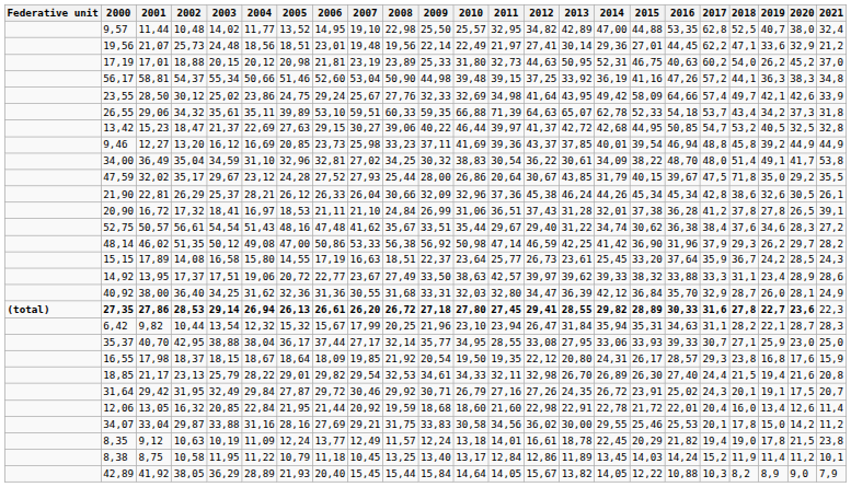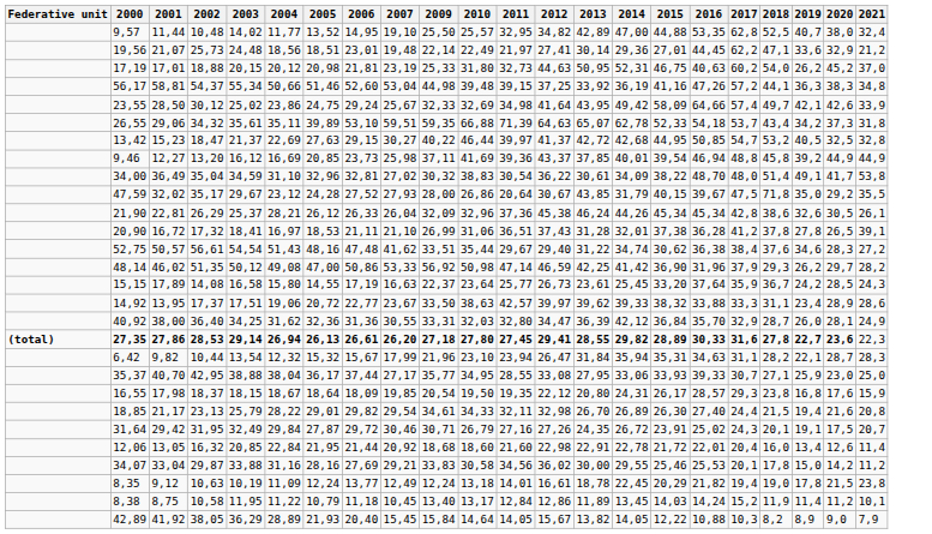 <table class="wikitable sortable">
 <tr>
 <th>Federative unit</th>
 <th>2000</th>
 <th>2001</th>
 <th>2002</th>
 <th>2003</th>
 <th>2004</th>
 <th>2005</th>
 <th>2006</th>
 <th>2007</th>
-<th>2008</th>
 <th>2009</th>
 <th>2010</th>
 <th>2011</th>
 <th>2012</th>
 <th>2013</th>
 <th>2014</th>
 <th>2015</th>
 <th>2016</th>
 <th>2017</th>
 <th>2018</th>
 <th>2019</th>
 <th>2020</th>
 <th>2021</th>
 </tr>
 <tr>
 <td></td>
 <td>9,57</td>
 <td>11,44</td>
 <td>10,48</td>
 <td>14,02</td>
 <td>11,77</td>
 <td>13,52</td>
 <td>14,95</td>
 <td>19,10</td>
-<td>22,98</td>
 <td>25,50</td>
 <td>25,57</td>
 <td>32,95</td>
 <td>34,82</td>
 <td>42,89</td>
 <td>47,00</td>
 <td>44,88</td>
 <td>53,35</td>
 <td>62,8</td>
 <td>52,5</td>
 <td>40,7</td>
 <td>38,0</td>
 <td>32,4</td>
 </tr>
 <tr>
 <td></td>
 <td>19,56</td>
 <td>21,07</td>
 <td>25,73</td>
 <td>24,48</td>
 <td>18,56</td>
 <td>18,51</td>
 <td>23,01</td>
 <td>19,48</td>
-<td>19,56</td>
 <td>22,14</td>
 <td>22,49</td>
 <td>21,97</td>
 <td>27,41</td>
 <td>30,14</td>
 <td>29,36</td>
 <td>27,01</td>
 <td>44,45</td>
 <td>62,2</td>
 <td>47,1</td>
 <td>33,6</td>
 <td>32,9</td>
 <td>21,2</td>
 </tr>
 <tr>
 <td></td>
 <td>17,19</td>
 <td>17,01</td>
 <td>18,88</td>
 <td>20,15</td>
 <td>20,12</td>
 <td>20,98</td>
 <td>21,81</td>
 <td>23,19</td>
-<td>23,89</td>
 <td>25,33</td>
 <td>31,80</td>
 <td>32,73</td>
 <td>44,63</td>
 <td>50,95</td>
 <td>52,31</td>
 <td>46,75</td>
 <td>40,63</td>
 <td>60,2</td>
 <td>54,0</td>
 <td>26,2</td>
 <td>45,2</td>
 <td>37,0</td>
 </tr>
 <tr>
 <td></td>
 <td>56,17</td>
 <td>58,81</td>
 <td>54,37</td>
 <td>55,34</td>
 <td>50,66</td>
 <td>51,46</td>
 <td>52,60</td>
 <td>53,04</td>
-<td>50,90</td>
 <td>44,98</td>
 <td>39,48</td>
 <td>39,15</td>
 <td>37,25</td>
 <td>33,92</td>
 <td>36,19</td>
 <td>41,16</td>
 <td>47,26</td>
 <td>57,2</td>
 <td>44,1</td>
 <td>36,3</td>
 <td>38,3</td>
 <td>34,8</td>
 </tr>
 <tr>
 <td></td>
 <td>23,55</td>
 <td>28,50</td>
 <td>30,12</td>
 <td>25,02</td>
 <td>23,86</td>
 <td>24,75</td>
 <td>29,24</td>
 <td>25,67</td>
-<td>27,76</td>
 <td>32,33</td>
 <td>32,69</td>
 <td>34,98</td>
 <td>41,64</td>
 <td>43,95</td>
 <td>49,42</td>
 <td>58,09</td>
 <td>64,66</td>
 <td>57,4</td>
 <td>49,7</td>
 <td>42,1</td>
 <td>42,6</td>
 <td>33,9</td>
 </tr>
 <tr>
 <td></td>
 <td>26,55</td>
 <td>29,06</td>
 <td>34,32</td>
 <td>35,61</td>
 <td>35,11</td>
 <td>39,89</td>
 <td>53,10</td>
 <td>59,51</td>
-<td>60,33</td>
 <td>59,35</td>
 <td>66,88</td>
 <td>71,39</td>
 <td>64,63</td>
 <td>65,07</td>
 <td>62,78</td>
 <td>52,33</td>
 <td>54,18</td>
 <td>53,7</td>
 <td>43,4</td>
 <td>34,2</td>
 <td>37,3</td>
 <td>31,8</td>
 </tr>
 <tr>
 <td></td>
 <td>13,42</td>
 <td>15,23</td>
 <td>18,47</td>
 <td>21,37</td>
 <td>22,69</td>
 <td>27,63</td>
 <td>29,15</td>
 <td>30,27</td>
-<td>39,06</td>
 <td>40,22</td>
 <td>46,44</td>
 <td>39,97</td>
 <td>41,37</td>
 <td>42,72</td>
 <td>42,68</td>
 <td>44,95</td>
 <td>50,85</td>
 <td>54,7</td>
 <td>53,2</td>
 <td>40,5</td>
 <td>32,5</td>
 <td>32,8</td>
 </tr>
 <tr>
 <td></td>
 <td>9,46</td>
 <td>12,27</td>
 <td>13,20</td>
 <td>16,12</td>
 <td>16,69</td>
 <td>20,85</td>
 <td>23,73</td>
 <td>25,98</td>
-<td>33,23</td>
 <td>37,11</td>
 <td>41,69</td>
 <td>39,36</td>
 <td>43,37</td>
 <td>37,85</td>
 <td>40,01</td>
 <td>39,54</td>
 <td>46,94</td>
 <td>48,8</td>
 <td>45,8</td>
 <td>39,2</td>
 <td>44,9</td>
 <td>44,9</td>
 </tr>
 <tr>
 <td></td>
 <td>34,00</td>
 <td>36,49</td>
 <td>35,04</td>
 <td>34,59</td>
 <td>31,10</td>
 <td>32,96</td>
 <td>32,81</td>
 <td>27,02</td>
-<td>34,25</td>
 <td>30,32</td>
 <td>38,83</td>
 <td>30,54</td>
 <td>36,22</td>
 <td>30,61</td>
 <td>34,09</td>
 <td>38,22</td>
 <td>48,70</td>
 <td>48,0</td>
 <td>51,4</td>
 <td>49,1</td>
 <td>41,7</td>
 <td>53,8</td>
 </tr>
 <tr>
 <td></td>
 <td>47,59</td>
 <td>32,02</td>
 <td>35,17</td>
 <td>29,67</td>
 <td>23,12</td>
 <td>24,28</td>
 <td>27,52</td>
 <td>27,93</td>
-<td>25,44</td>
 <td>28,00</td>
 <td>26,86</td>
 <td>20,64</td>
 <td>30,67</td>
 <td>43,85</td>
 <td>31,79</td>
 <td>40,15</td>
 <td>39,67</td>
 <td>47,5</td>
 <td>71,8</td>
 <td>35,0</td>
 <td>29,2</td>
 <td>35,5</td>
 </tr>
 <tr>
 <td></td>
 <td>21,90</td>
 <td>22,81</td>
 <td>26,29</td>
 <td>25,37</td>
 <td>28,21</td>
 <td>26,12</td>
 <td>26,33</td>
 <td>26,04</td>
-<td>30,66</td>
 <td>32,09</td>
 <td>32,96</td>
 <td>37,36</td>
 <td>45,38</td>
 <td>46,24</td>
 <td>44,26</td>
 <td>45,34</td>
 <td>45,34</td>
 <td>42,8</td>
 <td>38,6</td>
 <td>32,6</td>
 <td>30,5</td>
 <td>26,1</td>
 </tr>
 <tr>
 <td></td>
 <td>20,90</td>
 <td>16,72</td>
 <td>17,32</td>
 <td>18,41</td>
 <td>16,97</td>
 <td>18,53</td>
 <td>21,11</td>
 <td>21,10</td>
-<td>24,84</td>
 <td>26,99</td>
 <td>31,06</td>
 <td>36,51</td>
 <td>37,43</td>
 <td>31,28</td>
 <td>32,01</td>
 <td>37,38</td>
 <td>36,28</td>
 <td>41,2</td>
 <td>37,8</td>
 <td>27,8</td>
 <td>26,5</td>
 <td>39,1</td>
 </tr>
 <tr>
 <td></td>
 <td>52,75</td>
 <td>50,57</td>
 <td>56,61</td>
 <td>54,54</td>
 <td>51,43</td>
 <td>48,16</td>
 <td>47,48</td>
 <td>41,62</td>
-<td>35,67</td>
 <td>33,51</td>
 <td>35,44</td>
 <td>29,67</td>
 <td>29,40</td>
 <td>31,22</td>
 <td>34,74</td>
 <td>30,62</td>
 <td>36,38</td>
 <td>38,4</td>
 <td>37,6</td>
 <td>34,6</td>
 <td>28,3</td>
 <td>27,2</td>
 </tr>
 <tr>
 <td></td>
 <td>48,14</td>
 <td>46,02</td>
 <td>51,35</td>
 <td>50,12</td>
 <td>49,08</td>
 <td>47,00</td>
 <td>50,86</td>
 <td>53,33</td>
-<td>56,38</td>
 <td>56,92</td>
 <td>50,98</td>
 <td>47,14</td>
 <td>46,59</td>
 <td>42,25</td>
 <td>41,42</td>
 <td>36,90</td>
 <td>31,96</td>
 <td>37,9</td>
 <td>29,3</td>
 <td>26,2</td>
 <td>29,7</td>
 <td>28,2</td>
 </tr>
 <tr>
 <td></td>
 <td>15,15</td>
 <td>17,89</td>
 <td>14,08</td>
 <td>16,58</td>
 <td>15,80</td>
 <td>14,55</td>
 <td>17,19</td>
 <td>16,63</td>
-<td>18,51</td>
 <td>22,37</td>
 <td>23,64</td>
 <td>25,77</td>
 <td>26,73</td>
 <td>23,61</td>
 <td>25,45</td>
 <td>33,20</td>
 <td>37,64</td>
 <td>35,9</td>
 <td>36,7</td>
 <td>24,2</td>
 <td>28,5</td>
 <td>24,3</td>
 </tr>
 <tr>
 <td></td>
 <td>14,92</td>
 <td>13,95</td>
 <td>17,37</td>
 <td>17,51</td>
 <td>19,06</td>
 <td>20,72</td>
 <td>22,77</td>
 <td>23,67</td>
-<td>27,49</td>
 <td>33,50</td>
 <td>38,63</td>
 <td>42,57</td>
 <td>39,97</td>
 <td>39,62</td>
 <td>39,33</td>
 <td>38,32</td>
 <td>33,88</td>
 <td>33,3</td>
 <td>31,1</td>
 <td>23,4</td>
 <td>28,9</td>
 <td>28,6</td>
 </tr>
 <tr>
 <td></td>
 <td>40,92</td>
 <td>38,00</td>
 <td>36,40</td>
 <td>34,25</td>
 <td>31,62</td>
 <td>32,36</td>
 <td>31,36</td>
 <td>30,55</td>
-<td>31,68</td>
 <td>33,31</td>
 <td>32,03</td>
 <td>32,80</td>
 <td>34,47</td>
 <td>36,39</td>
 <td>42,12</td>
 <td>36,84</td>
 <td>35,70</td>
 <td>32,9</td>
 <td>28,7</td>
 <td>26,0</td>
 <td>28,1</td>
 <td>24,9</td>
 </tr>
 <tr>
 <td><strong> (total)</strong></td>
 <td><strong>27,35</strong></td>
 <td><strong>27,86</strong></td>
 <td><strong>28,53</strong></td>
 <td><strong>29,14</strong></td>
 <td><strong>26,94</strong></td>
 <td><strong>26,13</strong></td>
 <td><strong>26,61</strong></td>
 <td><strong>26,20</strong></td>
-<td><strong>26,72</strong></td>
 <td><strong>27,18</strong></td>
 <td><strong>27,80</strong></td>
 <td><strong>27,45</strong></td>
 <td><strong>29,41</strong></td>
 <td><strong>28,55</strong></td>
 <td><strong>29,82</strong></td>
 <td><strong>28,89</strong></td>
 <td><strong>30,33</strong></td>
 <td><strong>31,6</strong></td>
 <td><strong>27,8</strong></td>
 <td><strong>22,7</strong></td>
 <td><strong>23,6</strong></td>
 <td>22,3</td>
 </tr>
 <tr>
 <td></td>
 <td>6,42</td>
 <td>9,82</td>
 <td>10,44</td>
 <td>13,54</td>
 <td>12,32</td>
 <td>15,32</td>
 <td>15,67</td>
 <td>17,99</td>
-<td>20,25</td>
 <td>21,96</td>
 <td>23,10</td>
 <td>23,94</td>
 <td>26,47</td>
 <td>31,84</td>
 <td>35,94</td>
 <td>35,31</td>
 <td>34,63</td>
 <td>31,1</td>
 <td>28,2</td>
 <td>22,1</td>
 <td>28,7</td>
 <td>28,3</td>
 </tr>
 <tr>
 <td></td>
 <td>35,37</td>
 <td>40,70</td>
 <td>42,95</td>
 <td>38,88</td>
 <td>38,04</td>
 <td>36,17</td>
 <td>37,44</td>
 <td>27,17</td>
-<td>32,14</td>
 <td>35,77</td>
 <td>34,95</td>
 <td>28,55</td>
 <td>33,08</td>
 <td>27,95</td>
 <td>33,06</td>
 <td>33,93</td>
 <td>39,33</td>
 <td>30,7</td>
 <td>27,1</td>
 <td>25,9</td>
 <td>23,0</td>
 <td>25,0</td>
 </tr>
 <tr>
 <td></td>
 <td>16,55</td>
 <td>17,98</td>
 <td>18,37</td>
 <td>18,15</td>
 <td>18,67</td>
 <td>18,64</td>
 <td>18,09</td>
 <td>19,85</td>
-<td>21,92</td>
 <td>20,54</td>
 <td>19,50</td>
 <td>19,35</td>
 <td>22,12</td>
 <td>20,80</td>
 <td>24,31</td>
 <td>26,17</td>
 <td>28,57</td>
 <td>29,3</td>
 <td>23,8</td>
 <td>16,8</td>
 <td>17,6</td>
 <td>15,9</td>
 </tr>
 <tr>
 <td></td>
 <td>18,85</td>
 <td>21,17</td>
 <td>23,13</td>
 <td>25,79</td>
 <td>28,22</td>
 <td>29,01</td>
 <td>29,82</td>
 <td>29,54</td>
-<td>32,53</td>
 <td>34,61</td>
 <td>34,33</td>
 <td>32,11</td>
 <td>32,98</td>
 <td>26,70</td>
 <td>26,89</td>
 <td>26,30</td>
 <td>27,40</td>
 <td>24,4</td>
 <td>21,5</td>
 <td>19,4</td>
 <td>21,6</td>
 <td>20,8</td>
 </tr>
 <tr>
 <td></td>
 <td>31,64</td>
 <td>29,42</td>
 <td>31,95</td>
 <td>32,49</td>
 <td>29,84</td>
 <td>27,87</td>
 <td>29,72</td>
 <td>30,46</td>
-<td>29,92</td>
 <td>30,71</td>
 <td>26,79</td>
 <td>27,16</td>
 <td>27,26</td>
 <td>24,35</td>
 <td>26,72</td>
 <td>23,91</td>
 <td>25,02</td>
 <td>24,3</td>
 <td>20,1</td>
 <td>19,1</td>
 <td>17,5</td>
 <td>20,7</td>
 </tr>
 <tr>
 <td></td>
 <td>12,06</td>
 <td>13,05</td>
 <td>16,32</td>
 <td>20,85</td>
 <td>22,84</td>
 <td>21,95</td>
 <td>21,44</td>
 <td>20,92</td>
-<td>19,59</td>
 <td>18,68</td>
 <td>18,60</td>
 <td>21,60</td>
 <td>22,98</td>
 <td>22,91</td>
 <td>22,78</td>
 <td>21,72</td>
 <td>22,01</td>
 <td>20,4</td>
 <td>16,0</td>
 <td>13,4</td>
 <td>12,6</td>
 <td>11,4</td>
 </tr>
 <tr>
 <td></td>
 <td>34,07</td>
 <td>33,04</td>
 <td>29,87</td>
 <td>33,88</td>
 <td>31,16</td>
 <td>28,16</td>
 <td>27,69</td>
 <td>29,21</td>
-<td>31,75</td>
 <td>33,83</td>
 <td>30,58</td>
 <td>34,56</td>
 <td>36,02</td>
 <td>30,00</td>
 <td>29,55</td>
 <td>25,46</td>
 <td>25,53</td>
 <td>20,1</td>
 <td>17,8</td>
 <td>15,0</td>
 <td>14,2</td>
 <td>11,2</td>
 </tr>
 <tr>
 <td></td>
 <td>8,35</td>
 <td>9,12</td>
 <td>10,63</td>
 <td>10,19</td>
 <td>11,09</td>
 <td>12,24</td>
 <td>13,77</td>
 <td>12,49</td>
-<td>11,57</td>
 <td>12,24</td>
 <td>13,18</td>
 <td>14,01</td>
 <td>16,61</td>
 <td>18,78</td>
 <td>22,45</td>
 <td>20,29</td>
 <td>21,82</td>
 <td>19,4</td>
 <td>19,0</td>
 <td>17,8</td>
 <td>21,5</td>
 <td>23,8</td>
 </tr>
 <tr>
 <td></td>
 <td>8,38</td>
 <td>8,75</td>
 <td>10,58</td>
 <td>11,95</td>
 <td>11,22</td>
 <td>10,79</td>
 <td>11,18</td>
 <td>10,45</td>
-<td>13,25</td>
 <td>13,40</td>
 <td>13,17</td>
 <td>12,84</td>
 <td>12,86</td>
 <td>11,89</td>
 <td>13,45</td>
 <td>14,03</td>
 <td>14,24</td>
 <td>15,2</td>
 <td>11,9</td>
 <td>11,4</td>
 <td>11,2</td>
 <td>10,1</td>
 </tr>
 <tr>
 <td></td>
 <td>42,89</td>
 <td>41,92</td>
 <td>38,05</td>
 <td>36,29</td>
 <td>28,89</td>
 <td>21,93</td>
 <td>20,40</td>
 <td>15,45</td>
-<td>15,44</td>
 <td>15,84</td>
 <td>14,64</td>
 <td>14,05</td>
 <td>15,67</td>
 <td>13,82</td>
 <td>14,05</td>
 <td>12,22</td>
 <td>10,88</td>
 <td>10,3</td>
 <td>8,2</td>
 <td>8,9</td>
 <td>9,0</td>
 <td>7,9</td>
 </tr>
 </table>
